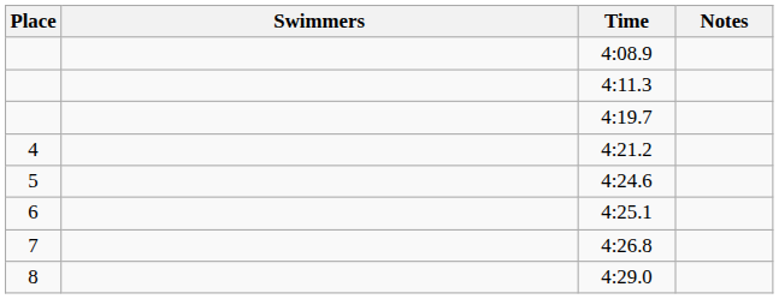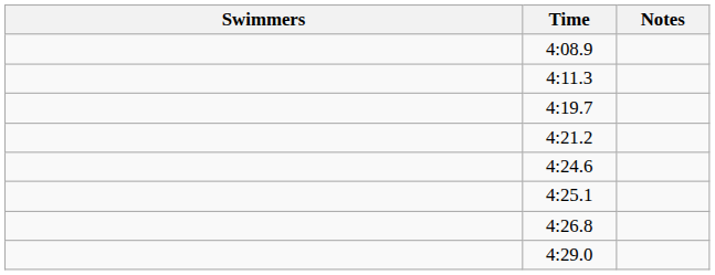 <table class=wikitable style="text-align:center">
 <tr>
-<th>Place</th>
 <th width=620>Swimmers</th>
 <th width=90>Time</th>
 <th width=90>Notes</th>
 </tr>
 <tr>
-<td></td>
 <td align=left></td>
 <td>4:08.9</td>
 <td></td>
 </tr>
 <tr>
-<td></td>
 <td align=left></td>
 <td>4:11.3</td>
 <td></td>
 </tr>
 <tr>
-<td></td>
 <td align=left></td>
 <td>4:19.7</td>
 <td></td>
 </tr>
 <tr>
-<td>4</td>
 <td align=left></td>
 <td>4:21.2</td>
 <td></td>
 </tr>
 <tr>
-<td>5</td>
 <td align=left></td>
 <td>4:24.6</td>
 <td></td>
 </tr>
 <tr>
-<td>6</td>
 <td align=left></td>
 <td>4:25.1</td>
 <td></td>
 </tr>
 <tr>
-<td>7</td>
 <td align=left></td>
 <td>4:26.8</td>
 <td></td>
 </tr>
 <tr>
-<td>8</td>
 <td align=left></td>
 <td>4:29.0</td>
 <td></td>
 </tr>
 </table>
